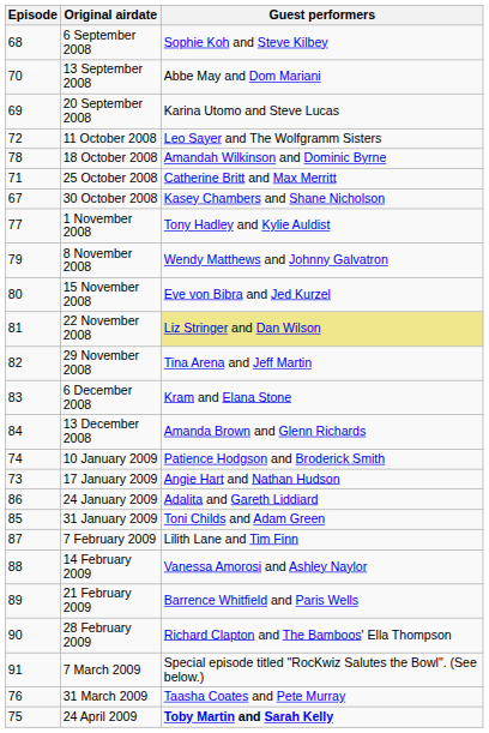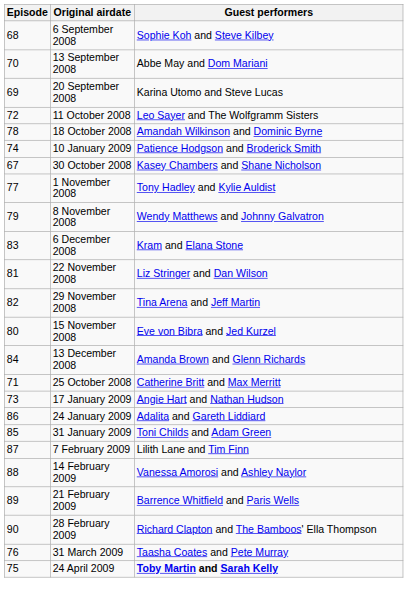 <table class="wikitable sortable">
 <tr>
 <th width="60px">Episode</th>
 <th width="120px">Original airdate</th>
 <th width="400px" class="unsortable">Guest performers</th>
 </tr>
 <tr>
 <td>68</td>
 <td>6 September 2008</td>
 <td><a href='#'>Sophie Koh</a> and <a href='#'>Steve Kilbey</a></td>
 </tr>
 <tr>
 <td>70</td>
 <td>13 September 2008</td>
 <td>Abbe May and <a href='#'>Dom Mariani</a></td>
 </tr>
 <tr>
 <td>69</td>
 <td>20 September 2008</td>
 <td>Karina Utomo and Steve Lucas</td>
 </tr>
 <tr>
 <td>72</td>
 <td>11 October 2008</td>
 <td><a href='#'>Leo Sayer</a> and The Wolfgramm Sisters</td>
 </tr>
 <tr>
 <td>78</td>
 <td>18 October 2008</td>
 <td><a href='#'>Amandah Wilkinson</a> and <a href='#'>Dominic Byrne</a></td>
 </tr>
 <tr>
-<td>71</td>
-<td>25 October 2008</td>
-<td><a href='#'>Catherine Britt</a> and <a href='#'>Max Merritt</a></td>
+<td>74</td>
+<td>10 January 2009</td>
+<td><a href='#'>Patience Hodgson</a> and <a href='#'>Broderick Smith</a></td>
 </tr>
 <tr>
 <td>67</td>
 <td>30 October 2008</td>
 <td><a href='#'>Kasey Chambers</a> and <a href='#'>Shane Nicholson</a></td>
 </tr>
 <tr>
 <td>77</td>
 <td>1 November 2008</td>
 <td><a href='#'>Tony Hadley</a> and <a href='#'>Kylie Auldist</a></td>
 </tr>
 <tr>
 <td>79</td>
 <td>8 November 2008</td>
 <td><a href='#'>Wendy Matthews</a> and <a href='#'>Johnny Galvatron</a></td>
 </tr>
 <tr>
-<td>80</td>
-<td>15 November 2008</td>
-<td><a href='#'>Eve von Bibra</a> and <a href='#'>Jed Kurzel</a></td>
+<td>83</td>
+<td>6 December 2008</td>
+<td><a href='#'>Kram</a> and <a href='#'>Elana Stone</a></td>
 </tr>
 <tr>
 <td>81</td>
 <td>22 November 2008</td>
-<td style="background: khaki;"><a href='#'>Liz Stringer</a> and <a href='#'>Dan Wilson</a></td>
+<td><a href='#'>Liz Stringer</a> and <a href='#'>Dan Wilson</a></td>
 </tr>
 <tr>
 <td>82</td>
 <td>29 November 2008</td>
 <td><a href='#'>Tina Arena</a> and <a href='#'>Jeff Martin</a></td>
 </tr>
 <tr>
-<td>83</td>
-<td>6 December 2008</td>
-<td><a href='#'>Kram</a> and <a href='#'>Elana Stone</a></td>
+<td>80</td>
+<td>15 November 2008</td>
+<td><a href='#'>Eve von Bibra</a> and <a href='#'>Jed Kurzel</a></td>
 </tr>
 <tr>
 <td>84</td>
 <td>13 December 2008</td>
 <td><a href='#'>Amanda Brown</a> and <a href='#'>Glenn Richards</a></td>
 </tr>
 <tr>
-<td>74</td>
-<td>10 January 2009</td>
-<td><a href='#'>Patience Hodgson</a> and <a href='#'>Broderick Smith</a></td>
+<td>71</td>
+<td>25 October 2008</td>
+<td><a href='#'>Catherine Britt</a> and <a href='#'>Max Merritt</a></td>
 </tr>
 <tr>
 <td>73</td>
 <td>17 January 2009</td>
 <td><a href='#'>Angie Hart</a> and <a href='#'>Nathan Hudson</a></td>
 </tr>
 <tr>
 <td>86</td>
 <td>24 January 2009</td>
 <td><a href='#'>Adalita</a> and <a href='#'>Gareth Liddiard</a></td>
 </tr>
 <tr>
 <td>85</td>
 <td>31 January 2009</td>
 <td><a href='#'>Toni Childs</a> and <a href='#'>Adam Green</a></td>
 </tr>
 <tr>
 <td>87</td>
 <td>7 February 2009</td>
 <td>Lilith Lane and <a href='#'>Tim Finn</a></td>
 </tr>
 <tr>
 <td>88</td>
 <td>14 February 2009</td>
 <td><a href='#'>Vanessa Amorosi</a> and <a href='#'>Ashley Naylor</a></td>
 </tr>
 <tr>
 <td>89</td>
 <td>21 February 2009</td>
 <td><a href='#'>Barrence Whitfield</a> and <a href='#'>Paris Wells</a></td>
 </tr>
 <tr>
 <td>90</td>
 <td>28 February 2009</td>
 <td><a href='#'>Richard Clapton</a> and <a href='#'>The Bamboos</a>' Ella Thompson</td>
 </tr>
 <tr>
-<td>91</td>
-<td>7 March 2009</td>
-<td>Special episode titled "RocKwiz Salutes the Bowl". (See below.)</td>
-</tr>
-<tr>
 <td>76</td>
 <td>31 March 2009</td>
 <td><a href='#'>Taasha Coates</a> and <a href='#'>Pete Murray</a></td>
 </tr>
 <tr>
 <td>75</td>
 <td>24 April 2009</td>
 <td><strong><a href='#'>Toby Martin</a> and <a href='#'>Sarah Kelly</a></strong></td>
 </tr>
 </table>
